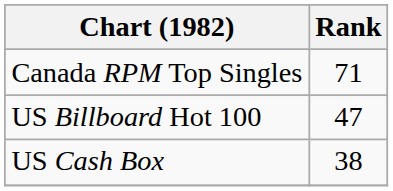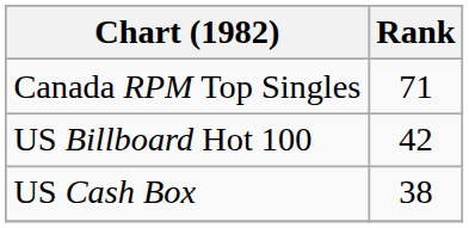 <table class="wikitable sortable">
 <tr>
 <th>Chart (1982)</th>
 <th>Rank</th>
 </tr>
 <tr>
 <td>Canada <em>RPM</em> Top Singles</td>
 <td style="text-align:center;">71</td>
 </tr>
 <tr>
 <td>US <em>Billboard</em> Hot 100</td>
-<td style="text-align:center;">47</td>
+<td style="text-align:center;">42</td>
 </tr>
 <tr>
 <td>US <em>Cash Box</em></td>
 <td style="text-align:center;">38</td>
 </tr>
 <tr>
 </tr>
 </table>
